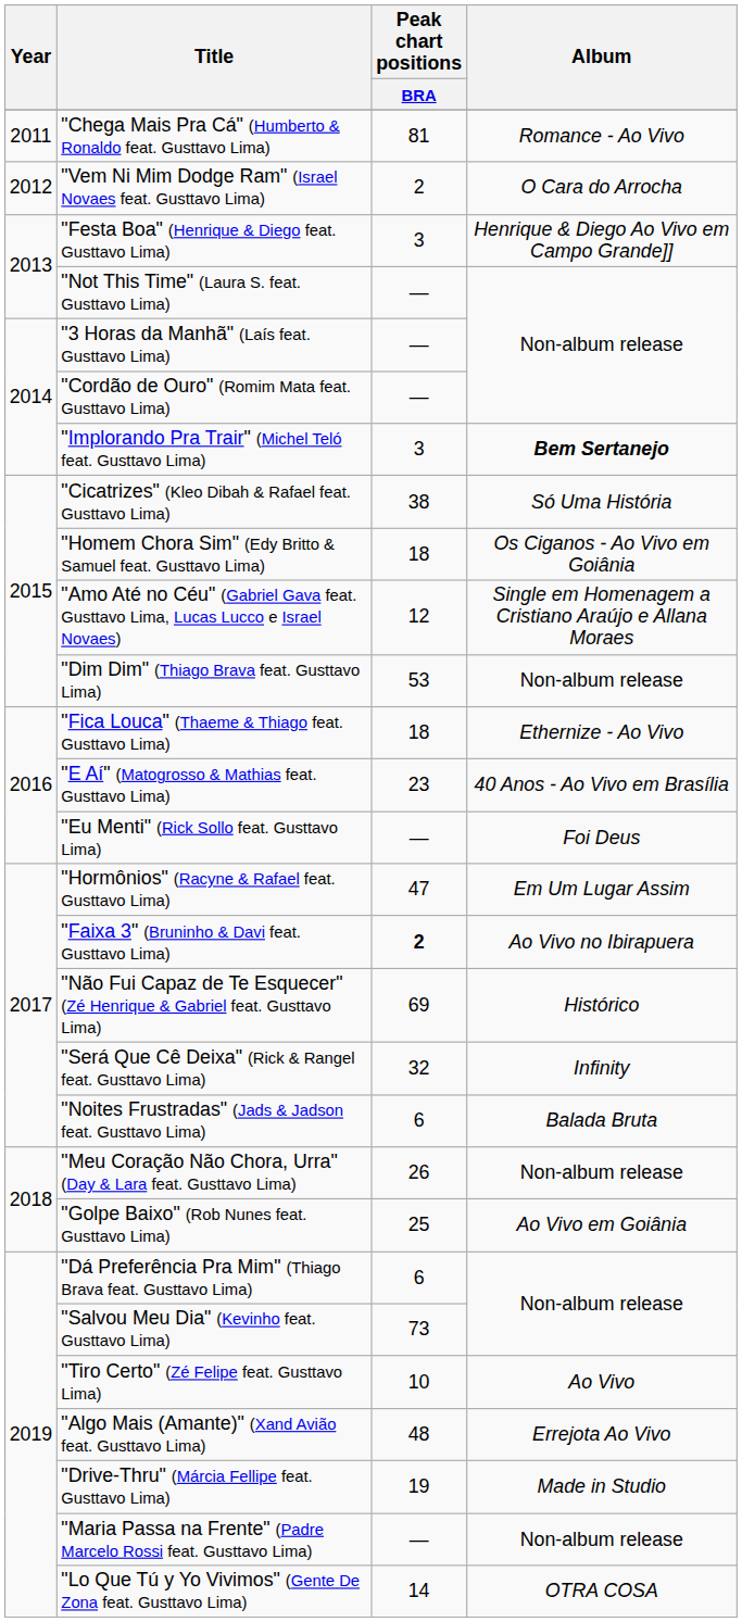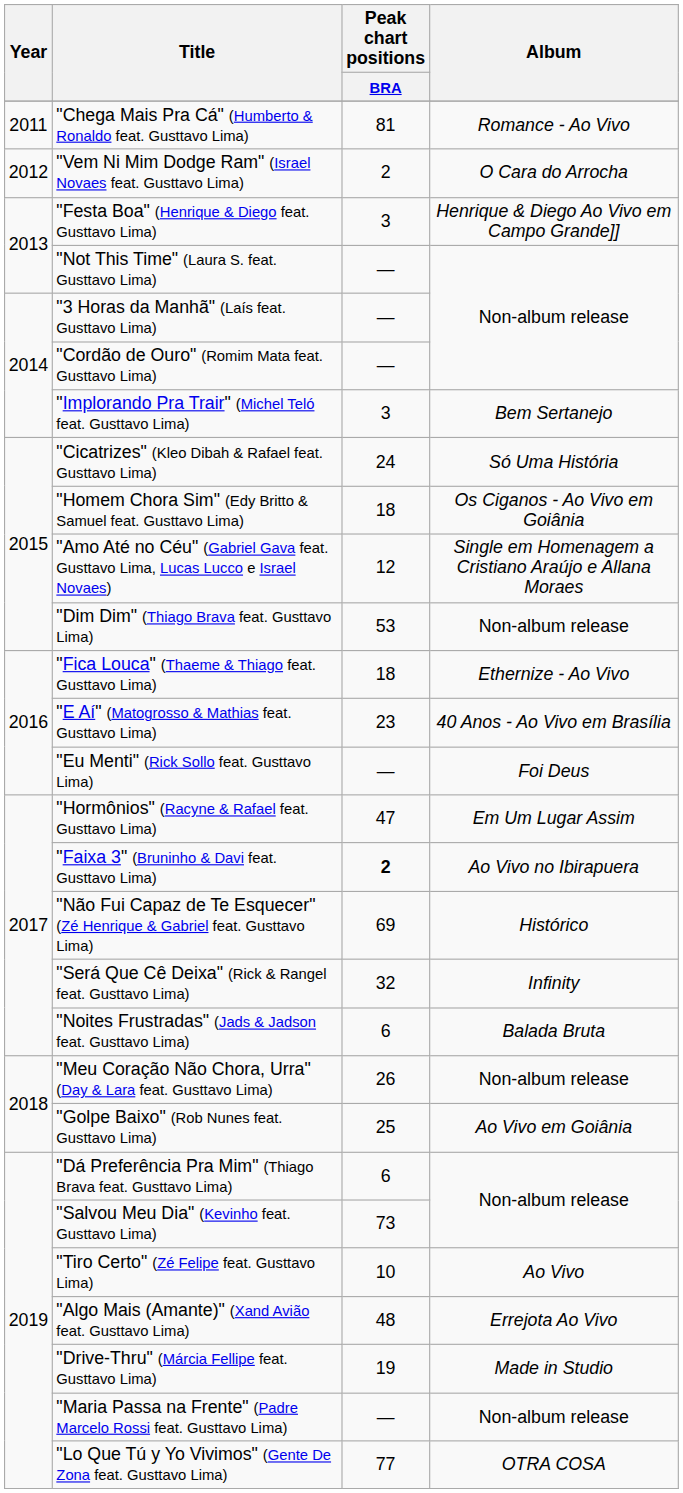 <table class="wikitable">
 <tr>
 <th rowspan=2>Year</th>
 <th rowspan="2">Title</th>
 <th colspan="1">Peak chart positions</th>
 <th rowspan="2">Album</th>
 </tr>
 <tr>
 <th align="center" width="52"><small><a href='#'>BRA</a><br></small></th>
 </tr>
 <tr>
 </tr>
 <tr>
 <td align="center" rowspan="1">2011</td>
 <td>"Chega Mais Pra Cá" <small>(<a href='#'>Humberto & Ronaldo</a> feat. Gusttavo Lima)</small></td>
 <td align="center">81</td>
 <td align="center"><em>Romance - Ao Vivo</em></td>
 </tr>
 <tr>
 <td align="center" rowspan="1">2012</td>
 <td>"Vem Ni Mim Dodge Ram" <small>(<a href='#'>Israel Novaes</a> feat. Gusttavo Lima)</small></td>
 <td align="center">2</td>
 <td align="center"><em>O Cara do Arrocha</em></td>
 </tr>
 <tr>
 <td align="center" rowspan="2">2013</td>
 <td>"Festa Boa" <small>(<a href='#'>Henrique & Diego</a> feat. Gusttavo Lima)</small></td>
 <td align="center">3</td>
 <td align="center"><em>Henrique & Diego Ao Vivo em Campo Grande]]</em></td>
 </tr>
 <tr>
 <td>"Not This Time" <small>(Laura S. feat. Gusttavo Lima)</small></td>
 <td align="center">—</td>
 <td align="center" rowspan="3">Non-album release</td>
 </tr>
 <tr>
 <td rowspan="3">2014</td>
 <td>"3 Horas da Manhã" <small>(Laís feat. Gusttavo Lima)</small></td>
 <td align="center">—</td>
 </tr>
 <tr>
 <td>"Cordão de Ouro" <small>(Romim Mata feat. Gusttavo Lima)</small></td>
 <td align="center">—</td>
 </tr>
 <tr>
 <td>"<a href='#'>Implorando Pra Trair</a>" <small>(<a href='#'>Michel Teló</a> feat. Gusttavo Lima)</small></td>
 <td align="center">3</td>
-<td align="center"><strong><em>Bem Sertanejo</em></strong></td>
+<td align="center"><em>Bem Sertanejo</em></td>
 </tr>
 <tr>
 <td rowspan="4">2015</td>
 <td>"Cicatrizes" <small>(Kleo Dibah & Rafael feat. Gusttavo Lima)</small></td>
-<td align="center">38</td>
+<td align="center">24</td>
 <td align="center"><em>Só Uma História</em></td>
 </tr>
 <tr>
 <td>"Homem Chora Sim" <small>(Edy Britto & Samuel feat. Gusttavo Lima)</small></td>
 <td align="center">18</td>
 <td align="center"><em>Os Ciganos - Ao Vivo em Goiânia</em></td>
 </tr>
 <tr>
 <td>"Amo Até no Céu" <small>(<a href='#'>Gabriel Gava</a> feat. Gusttavo Lima, <a href='#'>Lucas Lucco</a> e <a href='#'>Israel Novaes</a>)</small></td>
 <td align="center">12</td>
 <td align="center"><em>Single em Homenagem a Cristiano Araújo e Allana Moraes</em></td>
 </tr>
 <tr>
 <td>"Dim Dim" <small>(<a href='#'>Thiago Brava</a> feat. Gusttavo Lima)</small></td>
 <td align="center">53</td>
 <td align="center">Non-album release</td>
 </tr>
 <tr>
 <td rowspan="3">2016</td>
 <td>"<a href='#'>Fica Louca</a>" <small>(<a href='#'>Thaeme & Thiago</a> feat. Gusttavo Lima)</small></td>
 <td align="center">18</td>
 <td align="center"><em>Ethernize - Ao Vivo</em></td>
 </tr>
 <tr>
 <td>"<a href='#'>E Aí</a>" <small>(<a href='#'>Matogrosso & Mathias</a> feat. Gusttavo Lima)</small></td>
 <td align="center">23</td>
 <td align="center"><em>40 Anos - Ao Vivo em Brasília</em></td>
 </tr>
 <tr>
 <td>"Eu Menti" <small>(<a href='#'>Rick Sollo</a> feat. Gusttavo Lima)</small></td>
 <td align="center">—</td>
 <td align="center"><em>Foi Deus</em></td>
 </tr>
 <tr>
 <td rowspan="5">2017</td>
 <td>"Hormônios" <small>(<a href='#'>Racyne & Rafael</a> feat. Gusttavo Lima)</small></td>
 <td align="center">47</td>
 <td align="center"><em>Em Um Lugar Assim</em></td>
 </tr>
 <tr>
 <td>"<a href='#'>Faixa 3</a>" <small>(<a href='#'>Bruninho & Davi</a> feat. Gusttavo Lima)</small></td>
 <td align="center"><strong>2</strong></td>
 <td align="center"><em>Ao Vivo no Ibirapuera</em></td>
 </tr>
 <tr>
 <td>"Não Fui Capaz de Te Esquecer" <small>(<a href='#'>Zé Henrique & Gabriel</a> feat. Gusttavo Lima)</small></td>
 <td align="center">69</td>
 <td align="center"><em>Histórico</em></td>
 </tr>
 <tr>
 <td>"Será Que Cê Deixa" <small>(Rick & Rangel feat. Gusttavo Lima)</small></td>
 <td align="center">32</td>
 <td align="center"><em>Infinity</em></td>
 </tr>
 <tr>
 <td>"Noites Frustradas" <small>(<a href='#'>Jads & Jadson</a> feat. Gusttavo Lima)</small></td>
 <td align="center">6</td>
 <td align="center"><em>Balada Bruta</em></td>
 </tr>
 <tr>
 <td rowspan="2">2018</td>
 <td>"Meu Coração Não Chora, Urra" <small>(<a href='#'>Day & Lara</a> feat. Gusttavo Lima)</small></td>
 <td align="center">26</td>
 <td align="center">Non-album release</td>
 </tr>
 <tr>
 <td>"Golpe Baixo" <small>(Rob Nunes feat. Gusttavo Lima)</small></td>
 <td align="center">25</td>
 <td align="center"><em>Ao Vivo em Goiânia</em></td>
 </tr>
 <tr>
 <td rowspan="7">2019</td>
 <td>"Dá Preferência Pra Mim" <small>(Thiago Brava feat. Gusttavo Lima)</small></td>
 <td align="center">6</td>
 <td align="center" rowspan="2">Non-album release</td>
 </tr>
 <tr>
 <td>"Salvou Meu Dia" <small>(<a href='#'>Kevinho</a> feat. Gusttavo Lima)</small></td>
 <td align="center">73</td>
 </tr>
 <tr>
 <td>"Tiro Certo" <small>(<a href='#'>Zé Felipe</a> feat. Gusttavo Lima)</small></td>
 <td align="center">10</td>
 <td align="center"><em>Ao Vivo</em></td>
 </tr>
 <tr>
 <td>"Algo Mais (Amante)" <small>(<a href='#'>Xand Avião</a> feat. Gusttavo Lima)</small></td>
 <td align="center">48</td>
 <td align="center"><em>Errejota Ao Vivo</em></td>
 </tr>
 <tr>
 <td>"Drive-Thru" <small>(<a href='#'>Márcia Fellipe</a> feat. Gusttavo Lima)</small></td>
 <td align="center">19</td>
 <td align="center"><em>Made in Studio</em></td>
 </tr>
 <tr>
 <td>"Maria Passa na Frente" <small>(<a href='#'>Padre Marcelo Rossi</a> feat. Gusttavo Lima)</small></td>
 <td align="center">—</td>
 <td align="center" rowspan="1">Non-album release</td>
 </tr>
 <tr>
 <td>"Lo Que Tú y Yo Vivimos" <small>(<a href='#'>Gente De Zona</a> feat. Gusttavo Lima)</small></td>
-<td align="center">14</td>
+<td align="center">77</td>
 <td align="center"><em>OTRA COSA</em></td>
 </tr>
 <tr>
 </tr>
 </table>
